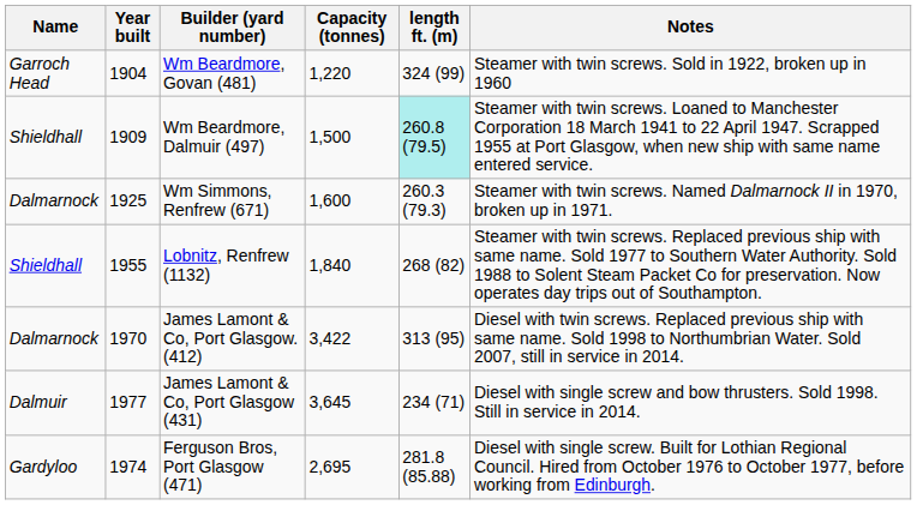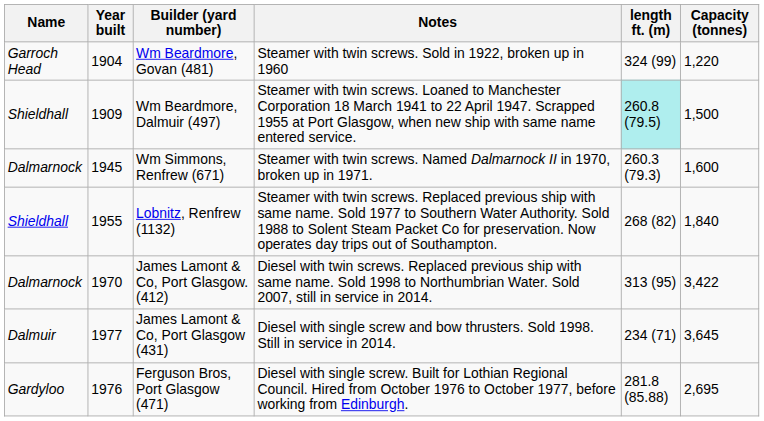 <table class="wikitable">
 <tr>
 <th>Name</th>
 <th>Year built</th>
 <th>Builder (yard number)</th>
+<th class="unsortable">Notes</th>
+<th>length ft. (m)</th>
 <th>Capacity (tonnes)</th>
-<th>length ft. (m)</th>
-<th class="unsortable">Notes</th>
 </tr>
 <tr>
 <td><em>Garroch Head</em></td>
 <td>1904</td>
 <td><a href='#'>Wm Beardmore</a>, Govan (481)</td>
+<td>Steamer with twin screws. Sold in 1922, broken up in 1960</td>
+<td>324 (99)</td>
 <td>1,220</td>
-<td>324 (99)</td>
-<td>Steamer with twin screws. Sold in 1922, broken up in 1960</td>
 </tr>
 <tr>
 <td><em>Shieldhall</em></td>
 <td>1909</td>
 <td>Wm Beardmore, Dalmuir (497)</td>
+<td>Steamer with twin screws. Loaned to Manchester Corporation 18 March 1941 to 22 April 1947. Scrapped 1955 at Port Glasgow, when new ship with same name entered service.</td>
+<td style="background: paleturquoise;">260.8 (79.5)</td>
 <td>1,500</td>
-<td style="background: paleturquoise;">260.8 (79.5)</td>
-<td>Steamer with twin screws. Loaned to Manchester Corporation 18 March 1941 to 22 April 1947. Scrapped 1955 at Port Glasgow, when new ship with same name entered service.</td>
 </tr>
 <tr>
 <td><em>Dalmarnock</em></td>
-<td>1925</td>
+<td>1945</td>
 <td>Wm Simmons, Renfrew (671)</td>
+<td>Steamer with twin screws. Named <em>Dalmarnock II</em> in 1970, broken up in 1971.</td>
+<td>260.3 (79.3)</td>
 <td>1,600</td>
-<td>260.3 (79.3)</td>
-<td>Steamer with twin screws. Named <em>Dalmarnock II</em> in 1970, broken up in 1971.</td>
 </tr>
 <tr>
 <td><em><a href='#'>Shieldhall</a></em></td>
 <td>1955</td>
 <td><a href='#'>Lobnitz</a>, Renfrew (1132)</td>
+<td>Steamer with twin screws. Replaced previous ship with same name. Sold 1977 to Southern Water Authority. Sold 1988 to Solent Steam Packet Co for preservation. Now operates day trips out of Southampton.</td>
+<td>268 (82)</td>
 <td>1,840</td>
-<td>268 (82)</td>
-<td>Steamer with twin screws. Replaced previous ship with same name. Sold 1977 to Southern Water Authority. Sold 1988 to Solent Steam Packet Co for preservation. Now operates day trips out of Southampton.</td>
 </tr>
 <tr>
 <td><em>Dalmarnock</em></td>
 <td>1970</td>
 <td>James Lamont & Co, Port Glasgow. (412)</td>
+<td>Diesel with twin screws. Replaced previous ship with same name. Sold 1998 to Northumbrian Water. Sold 2007, still in service in 2014.</td>
+<td>313 (95)</td>
 <td>3,422</td>
-<td>313 (95)</td>
-<td>Diesel with twin screws. Replaced previous ship with same name. Sold 1998 to Northumbrian Water. Sold 2007, still in service in 2014.</td>
 </tr>
 <tr>
 <td><em>Dalmuir</em></td>
 <td>1977</td>
 <td>James Lamont & Co, Port Glasgow (431)</td>
+<td>Diesel with single screw and bow thrusters. Sold 1998. Still in service in 2014.</td>
+<td>234 (71)</td>
 <td>3,645</td>
-<td>234 (71)</td>
-<td>Diesel with single screw and bow thrusters. Sold 1998. Still in service in 2014.</td>
 </tr>
 <tr>
 <td><em>Gardyloo</em></td>
-<td>1974</td>
+<td>1976</td>
 <td>Ferguson Bros, Port Glasgow (471)</td>
+<td>Diesel with single screw. Built for Lothian Regional Council. Hired from October 1976 to October 1977, before working from <a href='#'>Edinburgh</a>.</td>
+<td>281.8 (85.88)</td>
 <td>2,695</td>
-<td>281.8 (85.88)</td>
-<td>Diesel with single screw. Built for Lothian Regional Council. Hired from October 1976 to October 1977, before working from <a href='#'>Edinburgh</a>.</td>
 </tr>
 </table>
